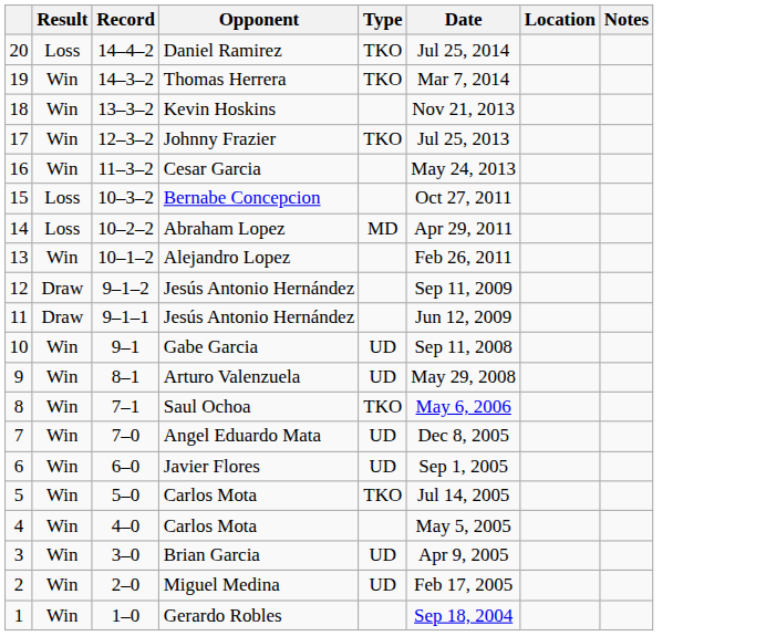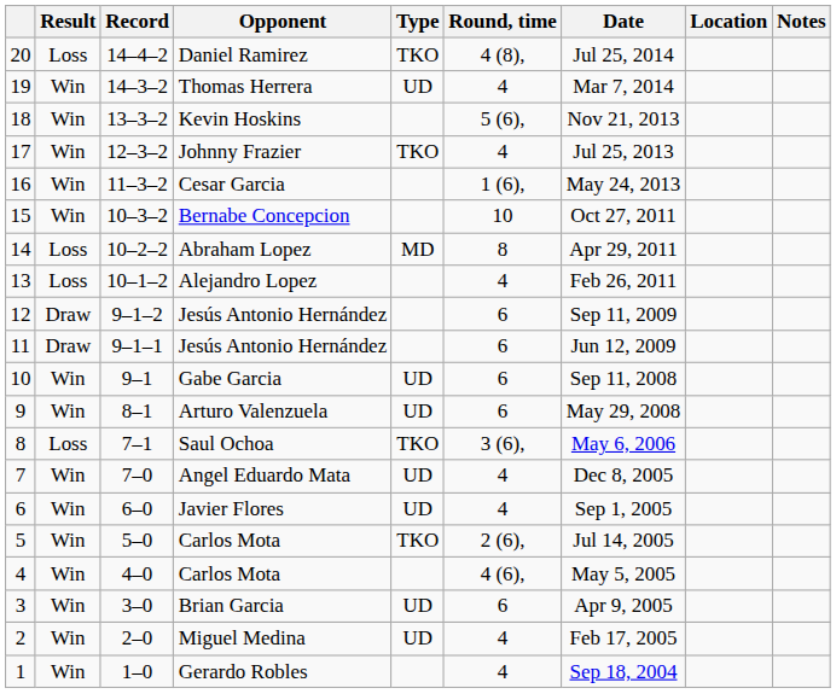 <table class="wikitable" style="text-align:center">
 <tr>
 <th></th>
 <th>Result</th>
 <th>Record</th>
 <th>Opponent</th>
 <th>Type</th>
+<th>Round, time</th>
 <th>Date</th>
 <th>Location</th>
 <th>Notes</th>
 </tr>
 <tr>
 <td>20</td>
 <td>Loss</td>
 <td>14–4–2</td>
 <td style="text-align:left;"> Daniel Ramirez</td>
 <td>TKO</td>
+<td>4 (8), </td>
 <td>Jul 25, 2014</td>
 <td style="text-align:left;"> </td>
 <td style="text-align:left;"></td>
 </tr>
 <tr>
 <td>19</td>
 <td>Win</td>
 <td>14–3–2</td>
 <td style="text-align:left;"> Thomas Herrera</td>
-<td>TKO</td>
+<td>UD</td>
+<td>4</td>
 <td>Mar 7, 2014</td>
 <td style="text-align:left;"> </td>
 <td></td>
 </tr>
 <tr>
 <td>18</td>
 <td>Win</td>
 <td>13–3–2</td>
 <td style="text-align:left;"> Kevin Hoskins</td>
 <td></td>
+<td>5 (6), </td>
 <td>Nov 21, 2013</td>
 <td style="text-align:left;"> </td>
 <td></td>
 </tr>
 <tr>
 <td>17</td>
 <td>Win</td>
 <td>12–3–2</td>
 <td style="text-align:left;"> Johnny Frazier</td>
 <td>TKO</td>
+<td>4</td>
 <td>Jul 25, 2013</td>
 <td style="text-align:left;"> </td>
 <td></td>
 </tr>
 <tr>
 <td>16</td>
 <td>Win</td>
 <td>11–3–2</td>
 <td style="text-align:left;"> Cesar Garcia</td>
 <td></td>
+<td>1 (6), </td>
 <td>May 24, 2013</td>
 <td style="text-align:left;"> </td>
 <td></td>
 </tr>
 <tr>
 <td>15</td>
-<td>Loss</td>
+<td>Win</td>
 <td>10–3–2</td>
 <td style="text-align:left;"> <a href='#'>Bernabe Concepcion</a></td>
 <td></td>
+<td>10</td>
 <td>Oct 27, 2011</td>
 <td style="text-align:left;"> </td>
 <td style="text-align:left;"></td>
 </tr>
 <tr>
 <td>14</td>
 <td>Loss</td>
 <td>10–2–2</td>
 <td style="text-align:left;"> Abraham Lopez</td>
 <td>MD</td>
+<td>8</td>
 <td>Apr 29, 2011</td>
 <td style="text-align:left;"> </td>
 <td></td>
 </tr>
 <tr>
 <td>13</td>
-<td>Win</td>
+<td>Loss</td>
 <td>10–1–2</td>
 <td style="text-align:left;"> Alejandro Lopez</td>
 <td></td>
+<td>4</td>
 <td>Feb 26, 2011</td>
 <td style="text-align:left;"> </td>
 <td></td>
 </tr>
 <tr>
 <td>12</td>
 <td>Draw</td>
 <td>9–1–2</td>
 <td style="text-align:left;"> Jesús Antonio Hernández</td>
 <td></td>
+<td>6</td>
 <td>Sep 11, 2009</td>
 <td style="text-align:left;"> </td>
 <td></td>
 </tr>
 <tr>
 <td>11</td>
 <td>Draw</td>
 <td>9–1–1</td>
 <td style="text-align:left;"> Jesús Antonio Hernández</td>
 <td></td>
+<td>6</td>
 <td>Jun 12, 2009</td>
 <td style="text-align:left;"> </td>
 <td></td>
 </tr>
 <tr>
 <td>10</td>
 <td>Win</td>
 <td>9–1</td>
 <td style="text-align:left;"> Gabe Garcia</td>
 <td>UD</td>
+<td>6</td>
 <td>Sep 11, 2008</td>
 <td style="text-align:left;"> </td>
 <td></td>
 </tr>
 <tr>
 <td>9</td>
 <td>Win</td>
 <td>8–1</td>
 <td style="text-align:left;"> Arturo Valenzuela</td>
 <td>UD</td>
+<td>6</td>
 <td>May 29, 2008</td>
 <td style="text-align:left;"> </td>
 <td></td>
 </tr>
 <tr>
 <td>8</td>
-<td>Win</td>
+<td>Loss</td>
 <td>7–1</td>
 <td style="text-align:left;"> Saul Ochoa</td>
 <td>TKO</td>
+<td>3 (6), </td>
 <td><a href='#'>May 6, 2006</a></td>
 <td style="text-align:left;"> </td>
 <td></td>
 </tr>
 <tr>
 <td>7</td>
 <td>Win</td>
 <td>7–0</td>
 <td style="text-align:left;"> Angel Eduardo Mata</td>
 <td>UD</td>
+<td>4</td>
 <td>Dec 8, 2005</td>
 <td style="text-align:left;"> </td>
 <td></td>
 </tr>
 <tr>
 <td>6</td>
 <td>Win</td>
 <td>6–0</td>
 <td style="text-align:left;"> Javier Flores</td>
 <td>UD</td>
+<td>4</td>
 <td>Sep 1, 2005</td>
 <td style="text-align:left;"> </td>
 <td></td>
 </tr>
 <tr>
 <td>5</td>
 <td>Win</td>
 <td>5–0</td>
 <td style="text-align:left;"> Carlos Mota</td>
 <td>TKO</td>
+<td>2 (6), </td>
 <td>Jul 14, 2005</td>
 <td style="text-align:left;"> </td>
 <td></td>
 </tr>
 <tr>
 <td>4</td>
 <td>Win</td>
 <td>4–0</td>
 <td style="text-align:left;"> Carlos Mota</td>
 <td></td>
+<td>4 (6), </td>
 <td>May 5, 2005</td>
 <td style="text-align:left;"> </td>
 <td></td>
 </tr>
 <tr>
 <td>3</td>
 <td>Win</td>
 <td>3–0</td>
 <td style="text-align:left;"> Brian Garcia</td>
 <td>UD</td>
+<td>6</td>
 <td>Apr 9, 2005</td>
 <td style="text-align:left;"> </td>
 <td></td>
 </tr>
 <tr>
 <td>2</td>
 <td>Win</td>
 <td>2–0</td>
 <td style="text-align:left;"> Miguel Medina</td>
 <td>UD</td>
+<td>4</td>
 <td>Feb 17, 2005</td>
 <td style="text-align:left;"> </td>
 <td></td>
 </tr>
 <tr>
 <td>1</td>
 <td>Win</td>
 <td>1–0</td>
 <td style="text-align:left;"> Gerardo Robles</td>
 <td></td>
+<td>4</td>
 <td><a href='#'>Sep 18, 2004</a></td>
 <td style="text-align:left;"> </td>
 <td></td>
 </tr>
 </table>
